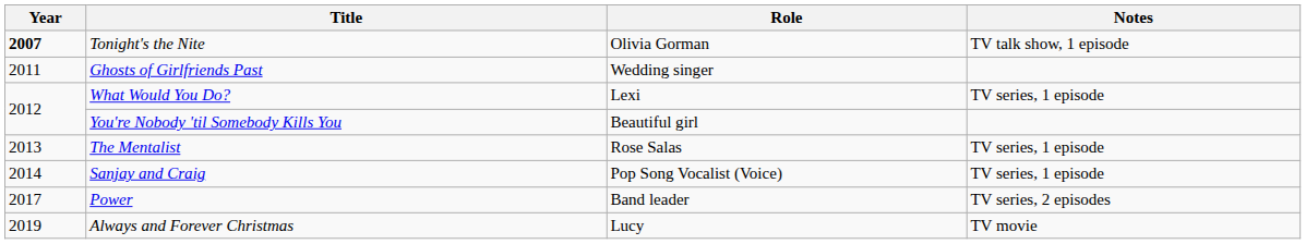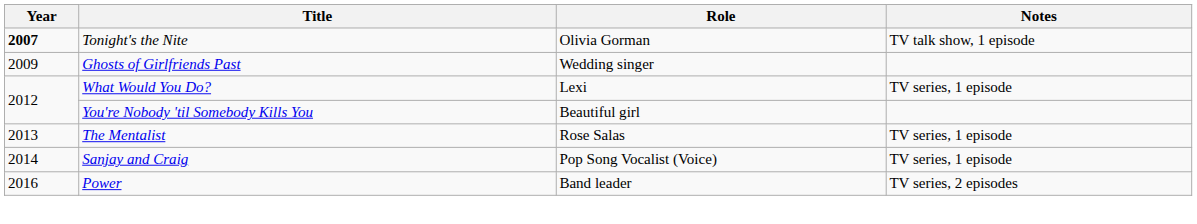 <table class="wikitable" style="font-size: 100%; width: 100%;">
 <tr>
 <th>Year</th>
 <th>Title</th>
 <th>Role</th>
 <th>Notes</th>
 </tr>
 <tr>
 <td><strong>2007</strong></td>
 <td><em>Tonight's the Nite</em></td>
 <td>Olivia Gorman</td>
 <td>TV talk show, 1 episode</td>
 </tr>
 <tr>
-<td>2011</td>
+<td>2009</td>
 <td><em><a href='#'>Ghosts of Girlfriends Past </a></em></td>
 <td>Wedding singer</td>
 <td></td>
 </tr>
 <tr>
 <td rowspan=2>2012</td>
 <td><em><a href='#'>What Would You Do?</a></em></td>
 <td>Lexi</td>
 <td>TV series, 1 episode</td>
 </tr>
 <tr>
 <td><em><a href='#'>You're Nobody 'til Somebody Kills You </a></em></td>
 <td>Beautiful girl</td>
 <td></td>
 </tr>
 <tr>
 <td>2013</td>
 <td><em><a href='#'>The Mentalist</a></em></td>
 <td>Rose Salas</td>
 <td>TV series, 1 episode</td>
 </tr>
 <tr>
 <td>2014</td>
 <td><em><a href='#'>Sanjay and Craig</a></em></td>
 <td>Pop Song Vocalist (Voice)</td>
 <td>TV series, 1 episode</td>
 </tr>
 <tr>
-<td>2017</td>
+<td>2016</td>
 <td><em><a href='#'>Power</a></em></td>
 <td>Band leader</td>
 <td>TV series, 2 episodes</td>
 </tr>
-<tr>
-<td>2019</td>
-<td><em>Always and Forever Christmas</em></td>
-<td>Lucy</td>
-<td>TV movie</td>
-</tr>
 </table>
